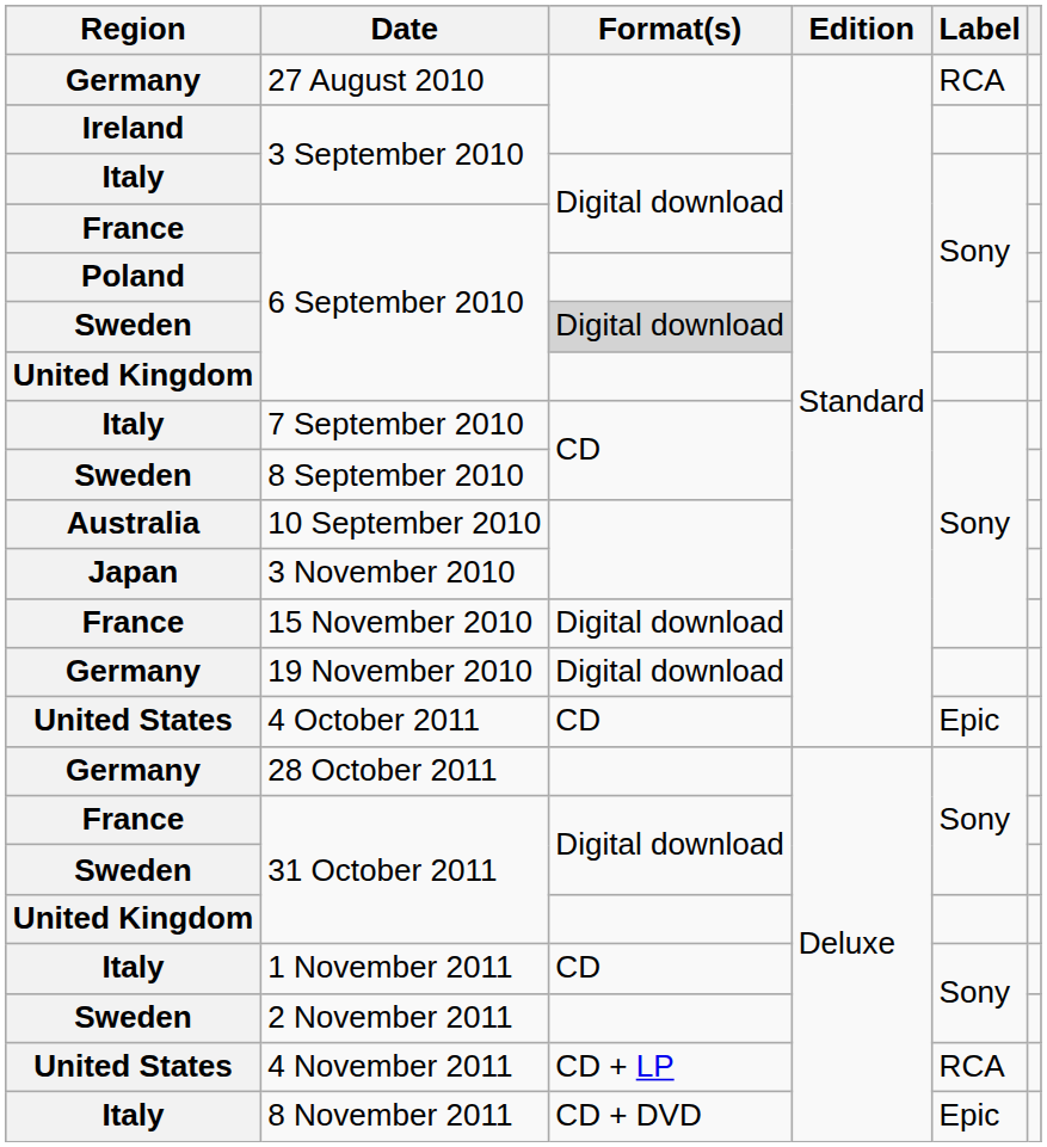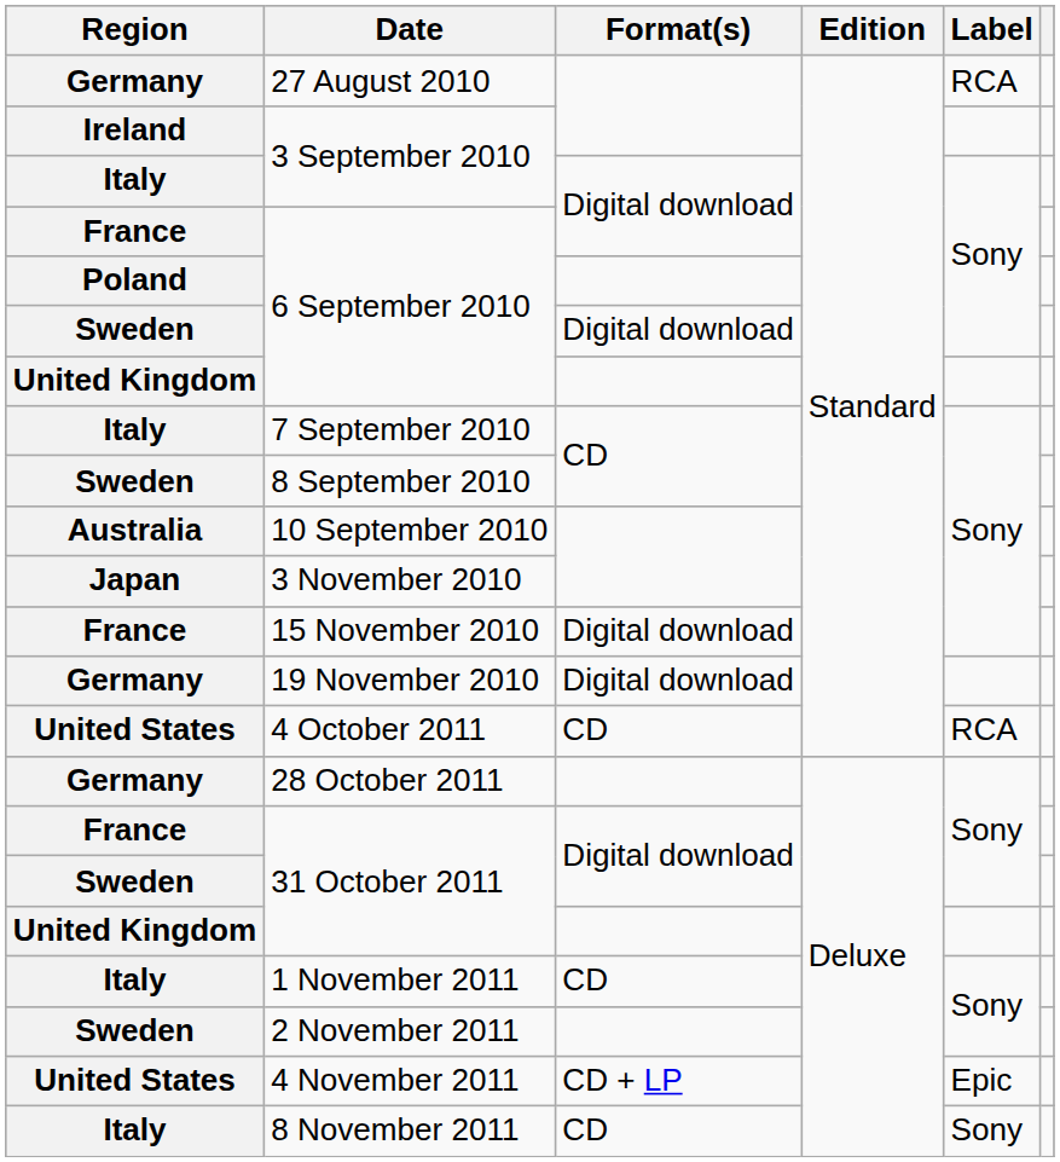 <table class="wikitable plainrowheaders">
 <tr>
 <th scope="col">Region</th>
 <th scope="col">Date</th>
 <th scope="col">Format(s)</th>
 <th scope="col">Edition</th>
 <th scope="col">Label</th>
 <th scope="col"></th>
 </tr>
 <tr>
 <th scope="row">Germany</th>
 <td>27 August 2010</td>
 <td rowspan="2"></td>
 <td rowspan="14">Standard</td>
 <td>RCA</td>
 <td align="center"></td>
 </tr>
 <tr>
 <th scope="row">Ireland</th>
 <td rowspan="2">3 September 2010</td>
 <td></td>
 <td align="center"></td>
 </tr>
 <tr>
 <th scope="row">Italy</th>
 <td rowspan="2">Digital download</td>
 <td rowspan="4">Sony</td>
 <td align="center"></td>
 </tr>
 <tr>
 <th scope="row">France</th>
 <td rowspan="4">6 September 2010</td>
 <td align="center"></td>
 </tr>
 <tr>
 <th scope="row">Poland</th>
 <td></td>
 <td align="center"></td>
 </tr>
 <tr>
 <th scope="row">Sweden</th>
-<td style="background: lightgrey;">Digital download</td>
+<td>Digital download</td>
 <td align="center"></td>
 </tr>
 <tr>
 <th scope="row">United Kingdom</th>
 <td></td>
 <td></td>
 <td align="center"></td>
 </tr>
 <tr>
 <th scope="row">Italy</th>
 <td>7 September 2010</td>
 <td rowspan="2">CD</td>
 <td rowspan="5">Sony</td>
 <td align="center"></td>
 </tr>
 <tr>
 <th scope="row">Sweden</th>
 <td>8 September 2010</td>
 <td align="center"></td>
 </tr>
 <tr>
 <th scope="row">Australia</th>
 <td>10 September 2010</td>
 <td rowspan="2"></td>
 <td align="center"></td>
 </tr>
 <tr>
 <th scope="row">Japan</th>
 <td>3 November 2010</td>
 <td align="center"></td>
 </tr>
 <tr>
 <th scope="row">France</th>
 <td>15 November 2010</td>
 <td>Digital download</td>
 <td align="center"></td>
 </tr>
 <tr>
 <th scope="row">Germany</th>
 <td>19 November 2010</td>
 <td>Digital download</td>
 <td></td>
 <td align="center"></td>
 </tr>
 <tr>
 <th scope="row">United States</th>
 <td>4 October 2011</td>
 <td>CD</td>
-<td>Epic</td>
+<td>RCA</td>
 <td align="center"></td>
 </tr>
 <tr>
 <th scope="row">Germany</th>
 <td>28 October 2011</td>
 <td></td>
 <td rowspan="8">Deluxe</td>
 <td rowspan="3">Sony</td>
 <td align="center"></td>
 </tr>
 <tr>
 <th scope="row">France</th>
 <td rowspan="3">31 October 2011</td>
 <td rowspan="2">Digital download</td>
 <td align="center"></td>
 </tr>
 <tr>
 <th scope="row">Sweden</th>
 <td align="center"></td>
 </tr>
 <tr>
 <th scope="row">United Kingdom</th>
 <td></td>
 <td></td>
 <td align="center"></td>
 </tr>
 <tr>
 <th scope="row">Italy</th>
 <td>1 November 2011</td>
 <td>CD</td>
 <td rowspan="2">Sony</td>
 <td align="center"></td>
 </tr>
 <tr>
 <th scope="row">Sweden</th>
 <td>2 November 2011</td>
 <td></td>
 <td align="center"></td>
 </tr>
 <tr>
 <th scope="row">United States</th>
 <td>4 November 2011</td>
 <td>CD + <a href='#'>LP</a></td>
-<td>RCA</td>
+<td>Epic</td>
 <td align="center"></td>
 </tr>
 <tr>
 <th scope="row">Italy</th>
 <td>8 November 2011</td>
-<td>CD + DVD</td>
-<td>Epic</td>
+<td>CD</td>
+<td>Sony</td>
 <td align="center"></td>
 </tr>
 </table>
